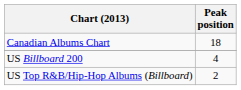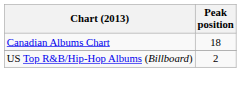 <table class="wikitable">
 <tr>
 <th>Chart (2013)</th>
 <th>Peak<br>position</th>
 </tr>
 <tr>
 <td><a href='#'>Canadian Albums Chart</a></td>
 <td align=center>18</td>
 </tr>
 <tr>
 </tr>
 <tr>
-<td>US <a href='#'><em>Billboard</em> 200</a></td>
-<td align=center>4</td>
-</tr>
-<tr>
 <td>US <a href='#'>Top R&B/Hip-Hop Albums</a> (<em>Billboard</em>)</td>
 <td align=center>2</td>
 </tr>
 </table>
